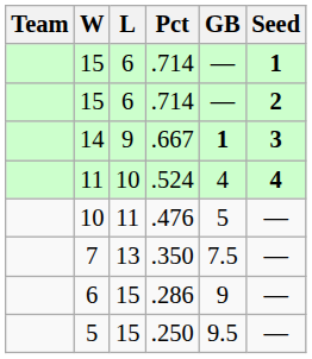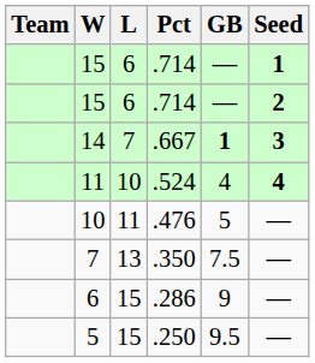 <table class="wikitable">
 <tr>
 <th>Team</th>
 <th>W</th>
 <th>L</th>
 <th>Pct</th>
 <th>GB</th>
 <th>Seed</th>
 </tr>
 <tr bgcolor=ccffcc align=center>
 <td></td>
 <td>15</td>
 <td>6</td>
 <td>.714</td>
 <td>—</td>
 <td><strong>1</strong></td>
 </tr>
 <tr bgcolor=ccffcc align=center>
 <td></td>
 <td>15</td>
 <td>6</td>
 <td>.714</td>
 <td>—</td>
 <td><strong>2</strong></td>
 </tr>
 <tr bgcolor=ccffcc align=center>
 <td></td>
 <td>14</td>
-<td>9</td>
+<td>7</td>
 <td>.667</td>
 <td><strong>1</strong></td>
 <td><strong>3</strong></td>
 </tr>
 <tr bgcolor=ccffcc align=center>
 <td></td>
 <td>11</td>
 <td>10</td>
 <td>.524</td>
 <td>4</td>
 <td><strong>4</strong></td>
 </tr>
 <tr align=center>
 <td></td>
 <td>10</td>
 <td>11</td>
 <td>.476</td>
 <td>5</td>
 <td>—</td>
 </tr>
 <tr align=center>
 <td></td>
 <td>7</td>
 <td>13</td>
 <td>.350</td>
 <td>7.5</td>
 <td>—</td>
 </tr>
 <tr align=center>
 <td></td>
 <td>6</td>
 <td>15</td>
 <td>.286</td>
 <td>9</td>
 <td>—</td>
 </tr>
 <tr align=center>
 <td></td>
 <td>5</td>
 <td>15</td>
 <td>.250</td>
 <td>9.5</td>
 <td>—</td>
 </tr>
 </table>
